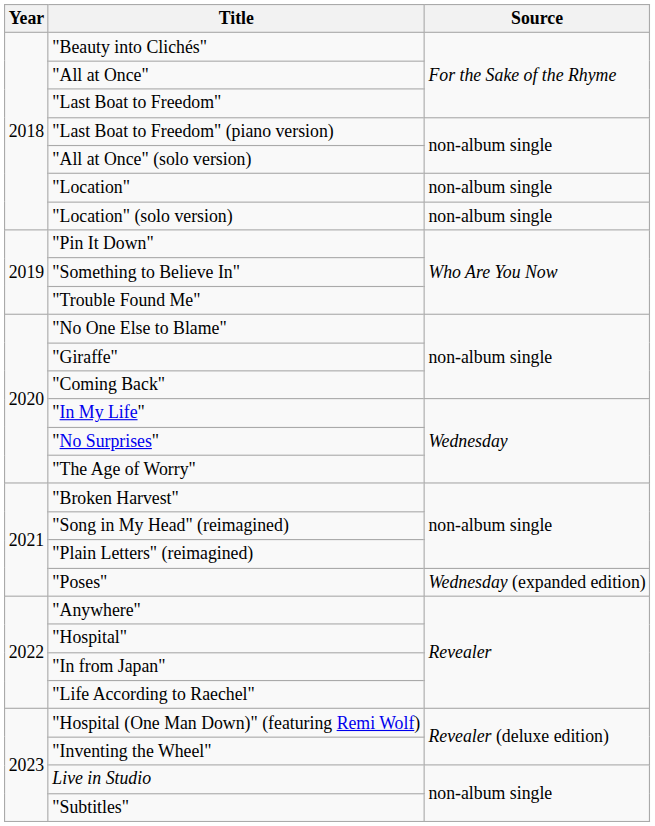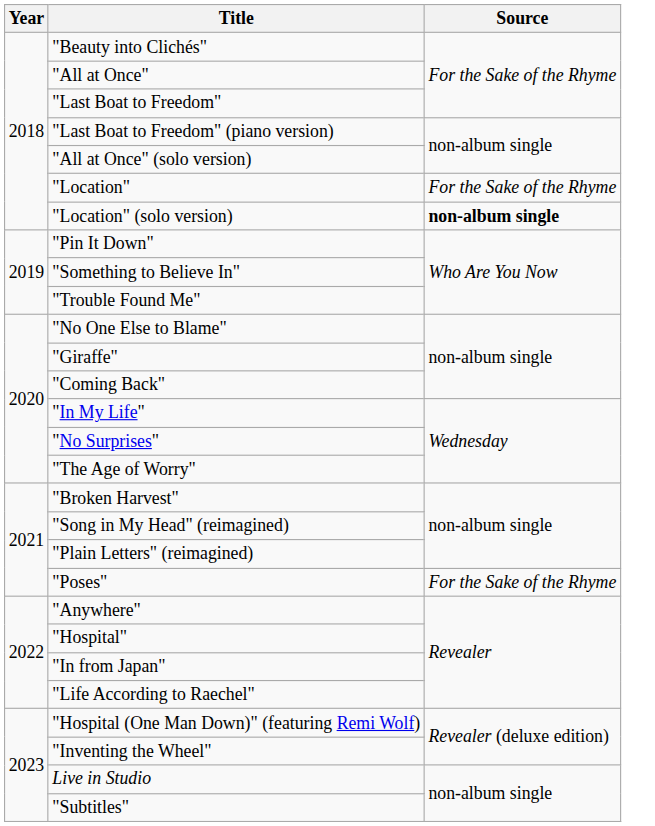 <table class="wikitable">
 <tr>
 <th>Year</th>
 <th>Title</th>
 <th>Source</th>
 </tr>
 <tr>
 <td rowspan="7">2018</td>
 <td>"Beauty into Clichés"</td>
 <td rowspan="3"><em>For the Sake of the Rhyme</em></td>
 </tr>
 <tr>
 <td>"All at Once"</td>
 </tr>
 <tr>
 <td>"Last Boat to Freedom"</td>
 </tr>
 <tr>
 <td>"Last Boat to Freedom" (piano version)</td>
 <td rowspan="2">non-album single</td>
 </tr>
 <tr>
 <td>"All at Once" (solo version)</td>
 </tr>
 <tr>
 <td>"Location"</td>
-<td>non-album single</td>
+<td><em>For the Sake of the Rhyme</em></td>
 </tr>
 <tr>
 <td>"Location" (solo version)</td>
-<td>non-album single</td>
+<td><strong>non-album single</strong></td>
 </tr>
 <tr>
 <td rowspan="3">2019</td>
 <td>"Pin It Down"</td>
 <td rowspan="3"><em>Who Are You Now</em></td>
 </tr>
 <tr>
 <td>"Something to Believe In"</td>
 </tr>
 <tr>
 <td>"Trouble Found Me"</td>
 </tr>
 <tr>
 <td rowspan="6">2020</td>
 <td>"No One Else to Blame"</td>
 <td rowspan="3">non-album single</td>
 </tr>
 <tr>
 <td>"Giraffe"</td>
 </tr>
 <tr>
 <td>"Coming Back"</td>
 </tr>
 <tr>
 <td>"<a href='#'>In My Life</a>"</td>
 <td rowspan="3"><em>Wednesday</em></td>
 </tr>
 <tr>
 <td>"<a href='#'>No Surprises</a>"</td>
 </tr>
 <tr>
 <td>"The Age of Worry"</td>
 </tr>
 <tr>
 <td rowspan="4">2021</td>
 <td>"Broken Harvest"</td>
 <td rowspan="3">non-album single</td>
 </tr>
 <tr>
 <td>"Song in My Head" (reimagined)</td>
 </tr>
 <tr>
 <td>"Plain Letters" (reimagined)</td>
 </tr>
 <tr>
 <td>"Poses"</td>
-<td><em>Wednesday</em> (expanded edition)</td>
+<td><em>For the Sake of the Rhyme</em></td>
 </tr>
 <tr>
 <td rowspan="4">2022</td>
 <td>"Anywhere"</td>
 <td rowspan="4"><em>Revealer</em></td>
 </tr>
 <tr>
 <td>"Hospital"</td>
 </tr>
 <tr>
 <td>"In from Japan"</td>
 </tr>
 <tr>
 <td>"Life According to Raechel"</td>
 </tr>
 <tr>
 <td rowspan="4">2023</td>
 <td>"Hospital (One Man Down)" (featuring <a href='#'>Remi Wolf</a>)</td>
 <td rowspan="2"><em>Revealer</em> (deluxe edition)</td>
 </tr>
 <tr>
 <td>"Inventing the Wheel"</td>
 </tr>
 <tr>
 <td><em>Live in Studio</em></td>
 <td rowspan="2">non-album single</td>
 </tr>
 <tr>
 <td>"Subtitles"</td>
 </tr>
 <tr>
 </tr>
 </table>
